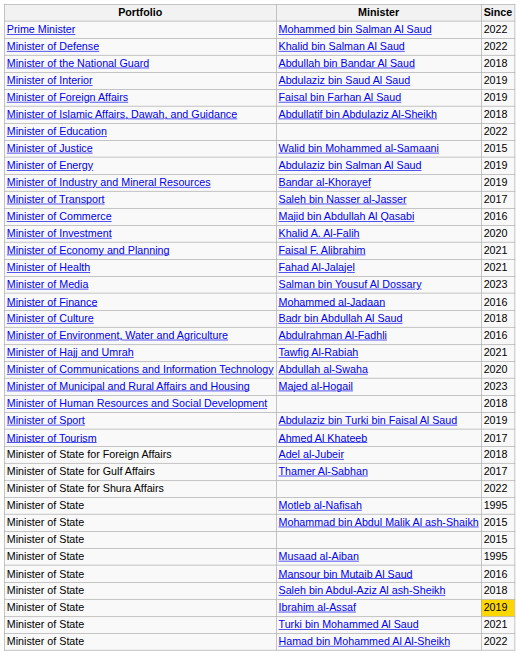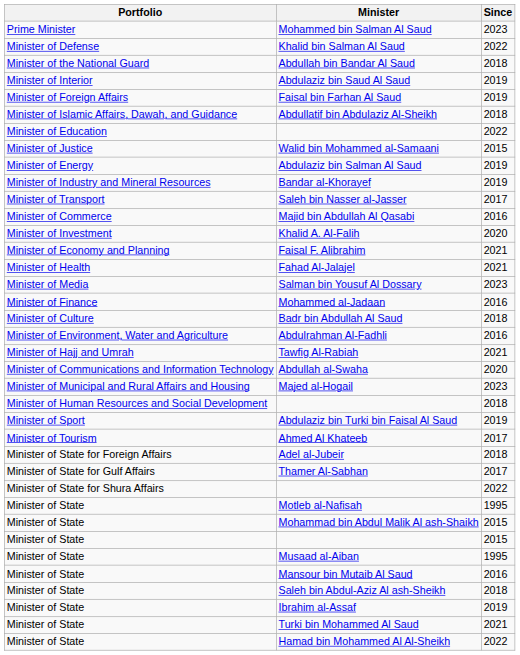 <table class="wikitable sortable">
 <tr>
 <th>Portfolio</th>
 <th>Minister</th>
 <th>Since</th>
 </tr>
 <tr>
 <td><a href='#'>Prime Minister</a></td>
 <td><a href='#'>Mohammed bin Salman Al Saud</a></td>
-<td>2022</td>
+<td>2023</td>
 </tr>
 <tr>
 <td><a href='#'>Minister of Defense</a></td>
 <td><a href='#'>Khalid bin Salman Al Saud</a></td>
 <td>2022</td>
 </tr>
 <tr>
 <td><a href='#'>Minister of the National Guard</a></td>
 <td><a href='#'>Abdullah bin Bandar Al Saud</a></td>
 <td>2018</td>
 </tr>
 <tr>
 <td><a href='#'>Minister of Interior</a></td>
 <td><a href='#'>Abdulaziz bin Saud Al Saud</a></td>
 <td>2019</td>
 </tr>
 <tr>
 <td><a href='#'>Minister of Foreign Affairs</a></td>
 <td><a href='#'>Faisal bin Farhan Al Saud</a></td>
 <td>2019</td>
 </tr>
 <tr>
 <td><a href='#'>Minister of Islamic Affairs, Dawah, and Guidance</a></td>
 <td><a href='#'>Abdullatif bin Abdulaziz Al-Sheikh</a></td>
 <td>2018</td>
 </tr>
 <tr>
 <td><a href='#'>Minister of Education</a></td>
 <td></td>
 <td>2022</td>
 </tr>
 <tr>
 <td><a href='#'>Minister of Justice</a></td>
 <td><a href='#'>Walid bin Mohammed al-Samaani</a></td>
 <td>2015</td>
 </tr>
 <tr>
 <td><a href='#'>Minister of Energy</a></td>
 <td><a href='#'>Abdulaziz bin Salman Al Saud</a></td>
 <td>2019</td>
 </tr>
 <tr>
 <td><a href='#'>Minister of Industry and Mineral Resources</a></td>
 <td><a href='#'>Bandar al-Khorayef</a></td>
 <td>2019</td>
 </tr>
 <tr>
 <td><a href='#'>Minister of Transport</a></td>
 <td><a href='#'>Saleh bin Nasser al-Jasser</a></td>
 <td>2017</td>
 </tr>
 <tr>
 <td><a href='#'>Minister of Commerce</a></td>
 <td><a href='#'>Majid bin Abdullah Al Qasabi</a></td>
 <td>2016</td>
 </tr>
 <tr>
 <td><a href='#'>Minister of Investment</a></td>
 <td><a href='#'>Khalid A. Al-Falih</a></td>
 <td>2020</td>
 </tr>
 <tr>
 <td><a href='#'>Minister of Economy and Planning</a></td>
 <td><a href='#'>Faisal F. Alibrahim</a></td>
 <td>2021</td>
 </tr>
 <tr>
 <td><a href='#'>Minister of Health</a></td>
 <td><a href='#'>Fahad Al-Jalajel</a></td>
 <td>2021</td>
 </tr>
 <tr>
 <td><a href='#'>Minister of Media</a></td>
 <td><a href='#'>Salman bin Yousuf Al Dossary</a></td>
 <td>2023</td>
 </tr>
 <tr>
 <td><a href='#'>Minister of Finance</a></td>
 <td><a href='#'>Mohammed al-Jadaan</a></td>
 <td>2016</td>
 </tr>
 <tr>
 <td><a href='#'>Minister of Culture</a></td>
 <td><a href='#'>Badr bin Abdullah Al Saud</a></td>
 <td>2018</td>
 </tr>
 <tr>
 <td><a href='#'>Minister of Environment, Water and Agriculture</a></td>
 <td><a href='#'>Abdulrahman Al-Fadhli</a></td>
 <td>2016</td>
 </tr>
 <tr>
 <td><a href='#'>Minister of Hajj and Umrah</a></td>
 <td><a href='#'>Tawfig Al-Rabiah</a></td>
 <td>2021</td>
 </tr>
 <tr>
 <td><a href='#'>Minister of Communications and Information Technology</a></td>
 <td><a href='#'>Abdullah al-Swaha</a></td>
 <td>2020</td>
 </tr>
 <tr>
 <td><a href='#'>Minister of Municipal and Rural Affairs and Housing</a></td>
 <td><a href='#'>Majed al-Hogail</a></td>
 <td>2023</td>
 </tr>
 <tr>
 <td><a href='#'>Minister of Human Resources and Social Development</a></td>
 <td></td>
 <td>2018</td>
 </tr>
 <tr>
 <td><a href='#'>Minister of Sport</a></td>
 <td><a href='#'>Abdulaziz bin Turki bin Faisal Al Saud</a></td>
 <td>2019</td>
 </tr>
 <tr>
 <td><a href='#'>Minister of Tourism</a></td>
 <td><a href='#'>Ahmed Al Khateeb</a></td>
 <td>2017</td>
 </tr>
 <tr>
 <td>Minister of State for Foreign Affairs</td>
 <td><a href='#'>Adel al-Jubeir</a></td>
 <td>2018</td>
 </tr>
 <tr>
 <td>Minister of State for Gulf Affairs</td>
 <td><a href='#'>Thamer Al-Sabhan</a></td>
 <td>2017</td>
 </tr>
 <tr>
 <td>Minister of State for Shura Affairs</td>
 <td></td>
 <td>2022</td>
 </tr>
 <tr>
 <td>Minister of State</td>
 <td><a href='#'>Motleb al-Nafisah</a></td>
 <td>1995</td>
 </tr>
 <tr>
 <td>Minister of State</td>
 <td><a href='#'>Mohammad bin Abdul Malik Al ash-Shaikh</a></td>
 <td>2015</td>
 </tr>
 <tr>
 <td>Minister of State</td>
 <td></td>
 <td>2015</td>
 </tr>
 <tr>
 <td>Minister of State</td>
 <td><a href='#'>Musaad al-Aiban</a></td>
 <td>1995</td>
 </tr>
 <tr>
 <td>Minister of State</td>
 <td><a href='#'>Mansour bin Mutaib Al Saud</a></td>
 <td>2016</td>
 </tr>
 <tr>
 <td>Minister of State</td>
 <td><a href='#'>Saleh bin Abdul-Aziz Al ash-Sheikh</a></td>
 <td>2018</td>
 </tr>
 <tr>
 <td>Minister of State</td>
 <td><a href='#'>Ibrahim al-Assaf</a></td>
-<td style="background: gold;">2019</td>
+<td>2019</td>
 </tr>
 <tr>
 <td>Minister of State</td>
 <td><a href='#'>Turki bin Mohammed Al Saud</a></td>
 <td>2021</td>
 </tr>
 <tr>
 <td>Minister of State</td>
 <td><a href='#'>Hamad bin Mohammed Al Al-Sheikh</a></td>
 <td>2022</td>
 </tr>
 </table>
